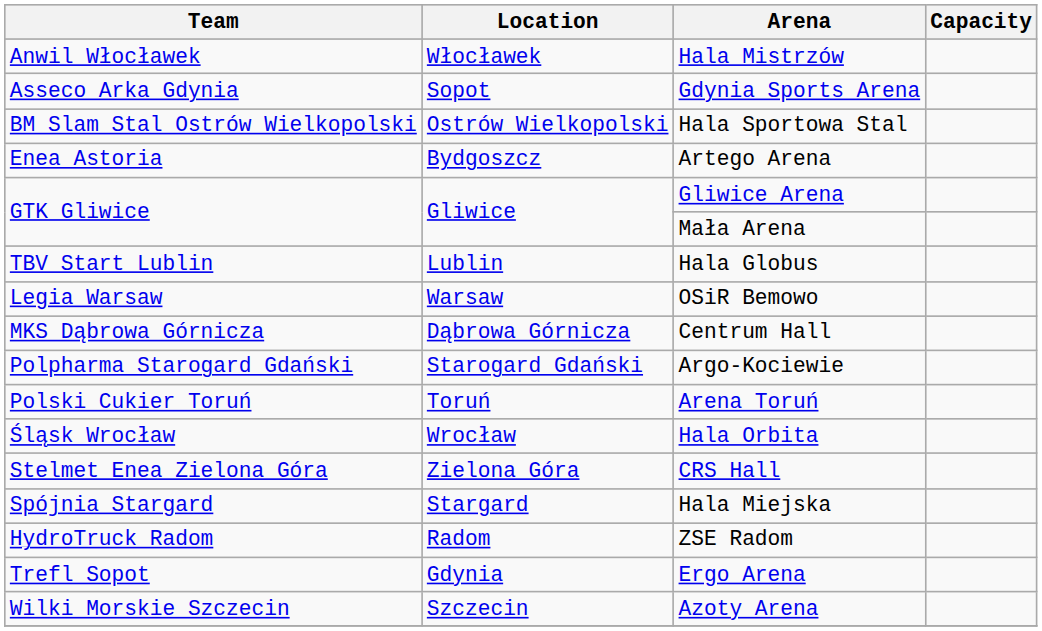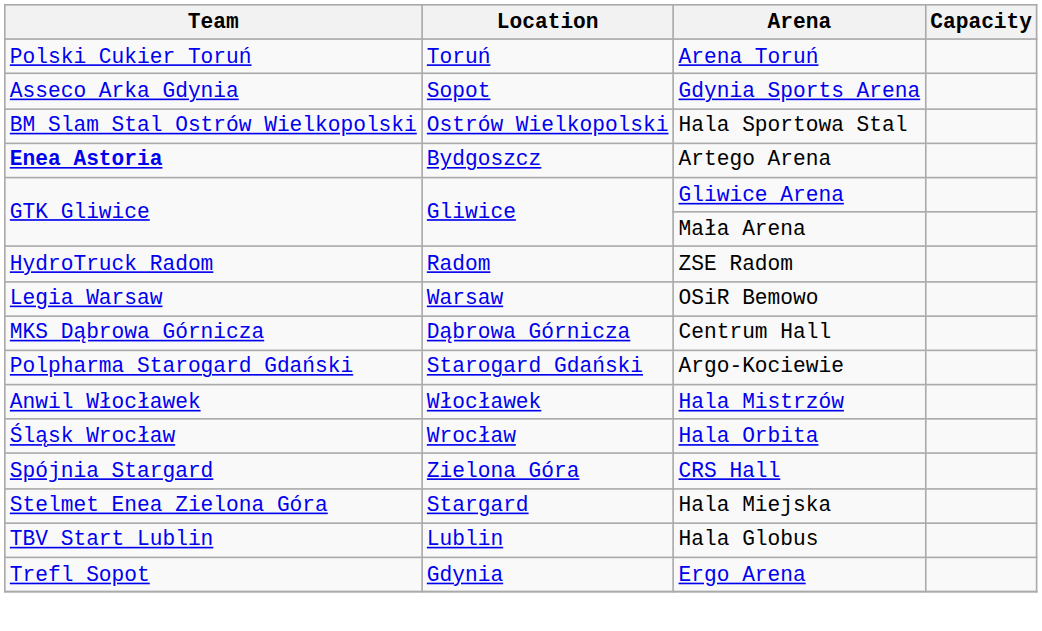 <table class="wikitable sortable">
 <tr>
 <th>Team</th>
 <th>Location</th>
 <th>Arena</th>
 <th>Capacity</th>
 </tr>
 <tr>
-<td><a href='#'>Anwil Włocławek</a></td>
-<td><a href='#'>Włocławek</a></td>
-<td><a href='#'>Hala Mistrzów</a></td>
+<td><a href='#'>Polski Cukier Toruń</a></td>
+<td><a href='#'>Toruń</a></td>
+<td><a href='#'>Arena Toruń</a></td>
 <td align="center"></td>
 </tr>
 <tr>
 <td><a href='#'>Asseco Arka Gdynia</a></td>
 <td><a href='#'>Sopot</a></td>
 <td><a href='#'>Gdynia Sports Arena</a></td>
 <td align="center"></td>
 </tr>
 <tr>
 <td><a href='#'>BM Slam Stal Ostrów Wielkopolski</a></td>
 <td><a href='#'>Ostrów Wielkopolski</a></td>
 <td>Hala Sportowa Stal</td>
 <td align="center"></td>
 </tr>
 <tr>
-<td><a href='#'>Enea Astoria</a></td>
+<td><strong><a href='#'>Enea Astoria</a></strong></td>
 <td><a href='#'>Bydgoszcz</a></td>
 <td>Artego Arena</td>
 <td align="center"></td>
 </tr>
 <tr>
 <td rowspan=2><a href='#'>GTK Gliwice</a></td>
 <td rowspan=2><a href='#'>Gliwice</a></td>
 <td><a href='#'>Gliwice Arena</a></td>
 <td align="center"></td>
 </tr>
 <tr>
 <td>Mała Arena</td>
 <td></td>
 </tr>
 <tr>
-<td><a href='#'>TBV Start Lublin</a></td>
-<td><a href='#'>Lublin</a></td>
-<td>Hala Globus</td>
-<td style="text-align:center;"></td>
+<td><a href='#'>HydroTruck Radom</a></td>
+<td><a href='#'>Radom</a></td>
+<td>ZSE Radom</td>
+<td align="center"></td>
 </tr>
 <tr>
 <td><a href='#'>Legia Warsaw</a></td>
 <td><a href='#'>Warsaw</a></td>
 <td>OSiR Bemowo</td>
 <td align="center"></td>
 </tr>
 <tr>
 <td><a href='#'>MKS Dąbrowa Górnicza</a></td>
 <td><a href='#'>Dąbrowa Górnicza</a></td>
 <td>Centrum Hall</td>
 <td align="center"></td>
 </tr>
 <tr>
 <td><a href='#'>Polpharma Starogard Gdański</a></td>
 <td><a href='#'>Starogard Gdański</a></td>
 <td>Argo-Kociewie</td>
 <td style="text-align:center;"></td>
 </tr>
 <tr>
-<td><a href='#'>Polski Cukier Toruń</a></td>
-<td><a href='#'>Toruń</a></td>
-<td><a href='#'>Arena Toruń</a></td>
+<td><a href='#'>Anwil Włocławek</a></td>
+<td><a href='#'>Włocławek</a></td>
+<td><a href='#'>Hala Mistrzów</a></td>
 <td align="center"></td>
 </tr>
 <tr>
 <td><a href='#'>Śląsk Wrocław</a></td>
 <td><a href='#'>Wrocław</a></td>
 <td><a href='#'>Hala Orbita</a></td>
 <td align="center"></td>
 </tr>
 <tr>
-<td><a href='#'>Stelmet Enea Zielona Góra</a></td>
+<td><a href='#'>Spójnia Stargard</a></td>
 <td><a href='#'>Zielona Góra</a></td>
 <td><a href='#'>CRS Hall</a></td>
 <td align="center"></td>
 </tr>
 <tr>
-<td><a href='#'>Spójnia Stargard</a></td>
+<td><a href='#'>Stelmet Enea Zielona Góra</a></td>
 <td><a href='#'>Stargard</a></td>
 <td>Hala Miejska</td>
 <td align="center"></td>
 </tr>
 <tr>
-<td><a href='#'>HydroTruck Radom</a></td>
-<td><a href='#'>Radom</a></td>
-<td>ZSE Radom</td>
-<td align="center"></td>
+<td><a href='#'>TBV Start Lublin</a></td>
+<td><a href='#'>Lublin</a></td>
+<td>Hala Globus</td>
+<td style="text-align:center;"></td>
 </tr>
 <tr>
 <td><a href='#'>Trefl Sopot</a></td>
 <td><a href='#'>Gdynia</a></td>
 <td><a href='#'>Ergo Arena</a></td>
 <td align="center"></td>
 </tr>
 <tr>
-<td><a href='#'>Wilki Morskie Szczecin</a></td>
-<td><a href='#'>Szczecin</a></td>
-<td><a href='#'>Azoty Arena</a></td>
-<td align="center"></td>
-</tr>
-<tr>
 </tr>
 </table>
